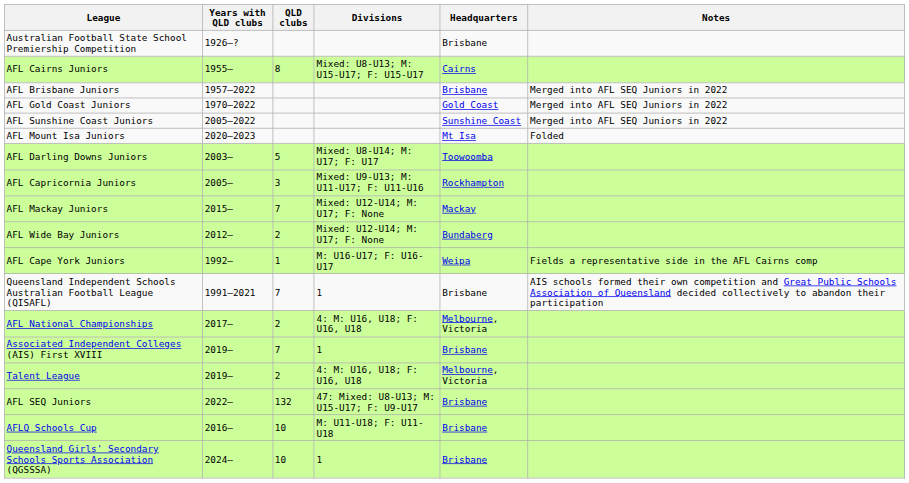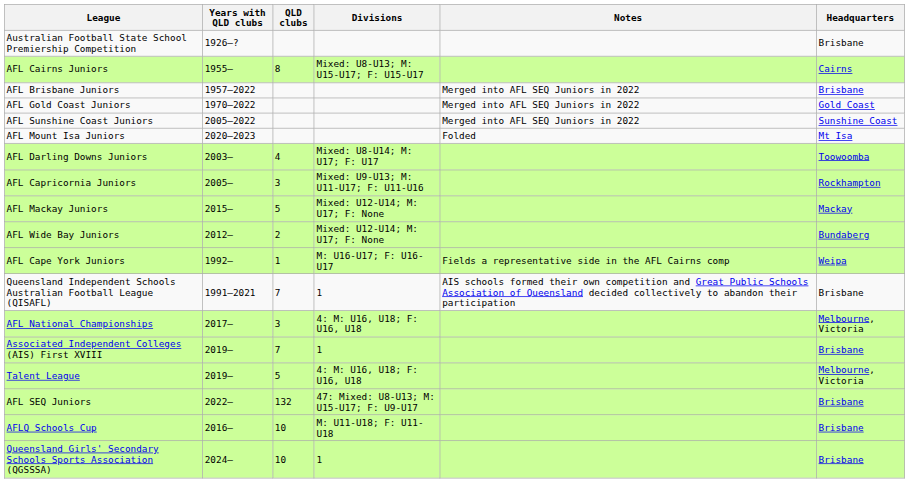 <table class="wikitable sortable" style="font-size:100%">
 <tr>
 <th>League</th>
 <th>Years with QLD clubs</th>
 <th>QLD clubs</th>
 <th>Divisions</th>
+<th>Notes</th>
 <th>Headquarters</th>
-<th>Notes</th>
 </tr>
 <tr>
 <td>Australian Football State School Premiership Competition</td>
 <td>1926–?</td>
 <td></td>
 <td></td>
+<td></td>
 <td>Brisbane</td>
-<td></td>
 </tr>
 <tr bgcolor="#CCFF99">
 <td>AFL Cairns Juniors</td>
 <td>1955–</td>
 <td>8</td>
 <td>Mixed: U8-U13; M: U15-U17; F: U15-U17</td>
+<td></td>
 <td><a href='#'>Cairns</a></td>
-<td></td>
 </tr>
 <tr>
 <td>AFL Brisbane Juniors</td>
 <td>1957–2022</td>
 <td></td>
 <td></td>
+<td>Merged into AFL SEQ Juniors in 2022</td>
 <td><a href='#'>Brisbane</a></td>
-<td>Merged into AFL SEQ Juniors in 2022</td>
 </tr>
 <tr>
 <td>AFL Gold Coast Juniors</td>
 <td>1970–2022</td>
 <td></td>
 <td></td>
+<td>Merged into AFL SEQ Juniors in 2022</td>
 <td><a href='#'>Gold Coast</a></td>
-<td>Merged into AFL SEQ Juniors in 2022</td>
 </tr>
 <tr>
 <td>AFL Sunshine Coast Juniors</td>
 <td>2005–2022</td>
 <td></td>
 <td></td>
+<td>Merged into AFL SEQ Juniors in 2022</td>
 <td><a href='#'>Sunshine Coast</a></td>
-<td>Merged into AFL SEQ Juniors in 2022</td>
 </tr>
 <tr>
 <td>AFL Mount Isa Juniors</td>
 <td>2020–2023</td>
 <td></td>
 <td></td>
+<td>Folded</td>
 <td><a href='#'>Mt Isa</a></td>
-<td>Folded</td>
 </tr>
 <tr bgcolor="#CCFF99">
 <td>AFL Darling Downs Juniors</td>
 <td>2003–</td>
-<td>5</td>
+<td>4</td>
 <td>Mixed: U8-U14; M: U17; F: U17</td>
+<td></td>
 <td><a href='#'>Toowoomba</a></td>
-<td></td>
 </tr>
 <tr bgcolor="#CCFF99">
 <td>AFL Capricornia Juniors</td>
 <td>2005–</td>
 <td>3</td>
 <td>Mixed: U9-U13; M: U11-U17; F: U11-U16</td>
+<td></td>
 <td><a href='#'>Rockhampton</a></td>
-<td></td>
 </tr>
 <tr bgcolor="#CCFF99">
 <td>AFL Mackay Juniors</td>
 <td>2015–</td>
-<td>7</td>
+<td>5</td>
 <td>Mixed: U12-U14; M: U17; F: None</td>
+<td></td>
 <td><a href='#'>Mackay</a></td>
-<td></td>
 </tr>
 <tr bgcolor="#CCFF99">
 <td>AFL Wide Bay Juniors</td>
 <td>2012–</td>
 <td>2</td>
 <td>Mixed: U12-U14; M: U17; F: None</td>
+<td></td>
 <td><a href='#'>Bundaberg</a></td>
-<td></td>
 </tr>
 <tr bgcolor="#CCFF99">
 <td>AFL Cape York Juniors</td>
 <td>1992–</td>
 <td>1</td>
 <td>M: U16-U17; F: U16-U17</td>
+<td>Fields a representative side in the AFL Cairns comp</td>
 <td><a href='#'>Weipa</a></td>
-<td>Fields a representative side in the AFL Cairns comp</td>
 </tr>
 <tr>
 <td>Queensland Independent Schools Australian Football League (QISAFL)</td>
 <td>1991–2021</td>
 <td>7</td>
 <td>1</td>
+<td>AIS schools formed their own competition and <a href='#'>Great Public Schools Association of Queensland</a> decided collectively to abandon their participation</td>
 <td>Brisbane</td>
-<td>AIS schools formed their own competition and <a href='#'>Great Public Schools Association of Queensland</a> decided collectively to abandon their participation</td>
 </tr>
 <tr bgcolor="#CCFF99">
 <td><a href='#'>AFL National Championships</a></td>
 <td>2017–</td>
-<td>2</td>
+<td>3</td>
 <td>4: M: U16, U18; F: U16, U18</td>
+<td></td>
 <td><a href='#'>Melbourne</a>, Victoria</td>
-<td></td>
 </tr>
 <tr bgcolor="#CCFF99">
 <td><a href='#'>Associated Independent Colleges</a> (AIS) First XVIII</td>
 <td>2019–</td>
 <td>7</td>
 <td>1</td>
+<td></td>
 <td><a href='#'>Brisbane</a></td>
-<td></td>
 </tr>
 <tr bgcolor="#CCFF99">
 <td><a href='#'>Talent League</a></td>
 <td>2019–</td>
-<td>2</td>
+<td>5</td>
 <td>4: M: U16, U18; F: U16, U18</td>
+<td></td>
 <td><a href='#'>Melbourne</a>, Victoria</td>
-<td></td>
 </tr>
 <tr bgcolor="#CCFF99">
 <td>AFL SEQ Juniors</td>
 <td>2022–</td>
 <td>132</td>
 <td>47: Mixed: U8-U13; M: U15-U17; F: U9-U17</td>
+<td></td>
 <td><a href='#'>Brisbane</a></td>
-<td></td>
 </tr>
 <tr bgcolor="#CCFF99">
 <td><a href='#'>AFLQ Schools Cup</a></td>
 <td>2016–</td>
 <td>10</td>
 <td>M: U11-U18; F: U11-U18</td>
+<td></td>
 <td><a href='#'>Brisbane</a></td>
-<td></td>
 </tr>
 <tr bgcolor="#CCFF99">
 <td><a href='#'>Queensland Girls' Secondary Schools Sports Association</a> (QGSSSA)</td>
 <td>2024–</td>
 <td>10</td>
 <td>1</td>
+<td></td>
 <td><a href='#'>Brisbane</a></td>
-<td></td>
 </tr>
 </table>
